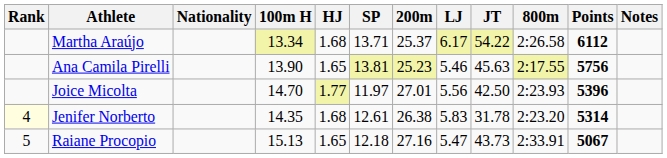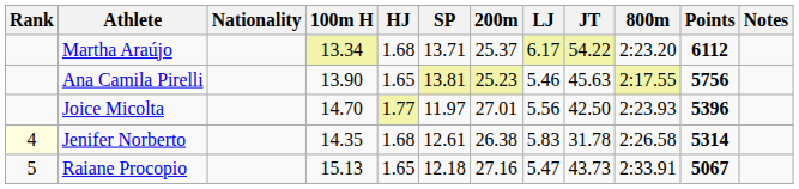 <table class="wikitable sortable" style=" text-align:center;">
 <tr>
 <th>Rank</th>
 <th>Athlete</th>
 <th>Nationality</th>
 <th>100m H</th>
 <th>HJ</th>
 <th>SP</th>
 <th>200m</th>
 <th>LJ</th>
 <th>JT</th>
 <th>800m</th>
 <th>Points</th>
 <th>Notes</th>
 </tr>
 <tr>
 <td></td>
 <td align=left><a href='#'>Martha Araújo</a></td>
 <td align=left></td>
 <td bgcolor=#F2F5A9>13.34</td>
 <td>1.68</td>
 <td>13.71</td>
 <td>25.37</td>
 <td bgcolor=#F2F5A9>6.17</td>
 <td bgcolor=#F2F5A9>54.22</td>
-<td>2:26.58</td>
+<td>2:23.20</td>
 <td><strong>6112</strong></td>
 <td><strong></strong></td>
 </tr>
 <tr>
 <td></td>
 <td align=left><a href='#'>Ana Camila Pirelli</a></td>
 <td align=left></td>
 <td>13.90</td>
 <td>1.65</td>
 <td bgcolor=#F2F5A9>13.81</td>
 <td bgcolor=#F2F5A9>25.23</td>
 <td>5.46</td>
 <td>45.63</td>
 <td bgcolor=#F2F5A9>2:17.55</td>
 <td><strong>5756</strong></td>
 <td></td>
 </tr>
 <tr>
 <td></td>
 <td align=left><a href='#'>Joice Micolta</a></td>
 <td align=left></td>
 <td>14.70</td>
 <td bgcolor=#F2F5A9>1.77</td>
 <td>11.97</td>
 <td>27.01</td>
 <td>5.56</td>
 <td>42.50</td>
 <td>2:23.93</td>
 <td><strong>5396</strong></td>
 <td></td>
 </tr>
 <tr>
 <td style="background: lightyellow;">4</td>
 <td align=left><a href='#'>Jenifer Norberto</a></td>
 <td align=left></td>
 <td>14.35</td>
 <td>1.68</td>
 <td>12.61</td>
 <td>26.38</td>
 <td>5.83</td>
 <td>31.78</td>
-<td>2:23.20</td>
+<td>2:26.58</td>
 <td><strong>5314</strong></td>
 <td></td>
 </tr>
 <tr>
 <td>5</td>
 <td align=left><a href='#'>Raiane Procopio</a></td>
 <td align=left></td>
 <td>15.13</td>
 <td>1.65</td>
 <td>12.18</td>
 <td>27.16</td>
 <td>5.47</td>
 <td>43.73</td>
 <td>2:33.91</td>
 <td><strong>5067</strong></td>
 <td></td>
 </tr>
 </table>
